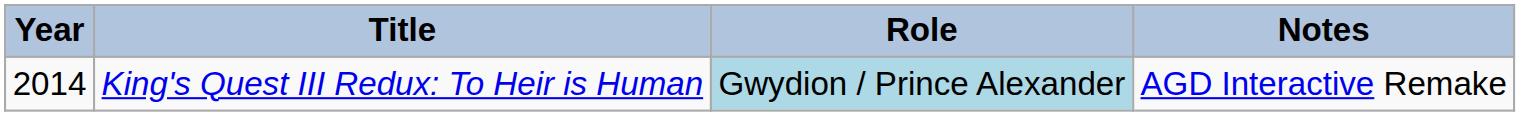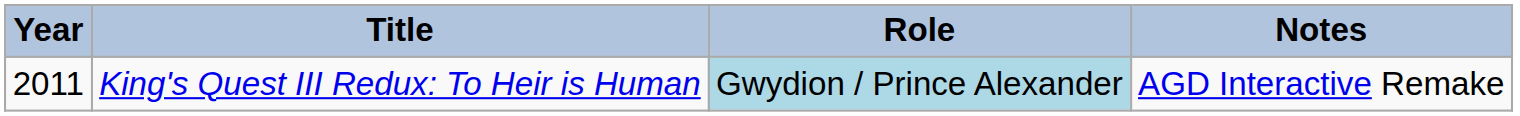 <table class="wikitable">
 <tr>
 <th style="background:#B0C4DE;">Year</th>
 <th style="background:#B0C4DE;">Title</th>
 <th style="background:#B0C4DE;">Role</th>
 <th style="background:#B0C4DE;">Notes</th>
 </tr>
 <tr>
-<td>2014</td>
+<td>2011</td>
 <td><em><a href='#'>King's Quest III Redux: To Heir is Human</a></em></td>
 <td style="background: lightblue;">Gwydion / Prince Alexander</td>
 <td><a href='#'>AGD Interactive</a> Remake</td>
 </tr>
 </table>
